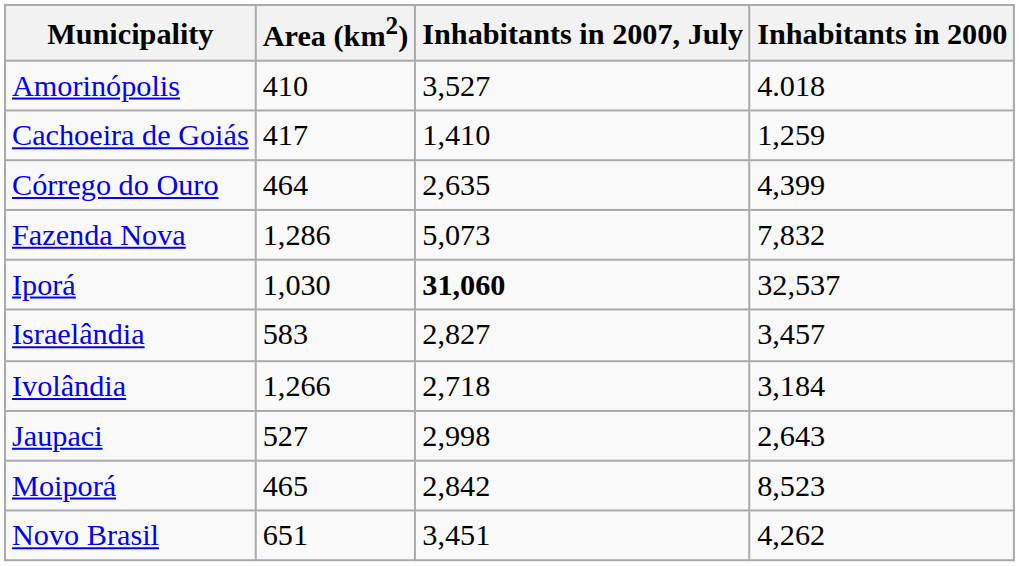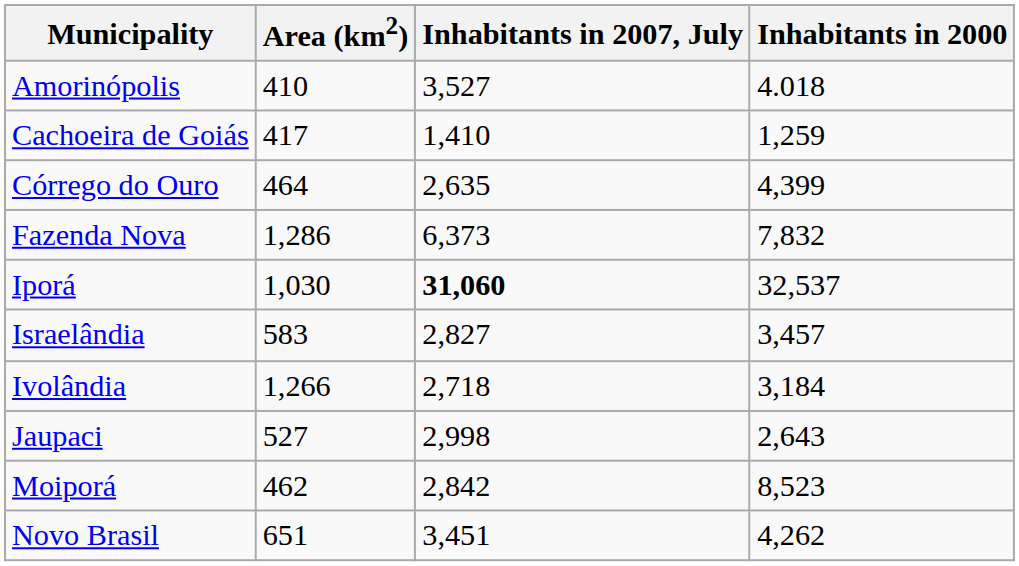 <table class="wikitable" style="font-size: 95%;">
 <tr>
 <th>Municipality</th>
 <th>Area (km<sup>2</sup>)</th>
 <th>Inhabitants in 2007, July</th>
 <th>Inhabitants in 2000</th>
 </tr>
 <tr>
 <td align=left><a href='#'>Amorinópolis</a></td>
 <td>410</td>
 <td>3,527</td>
 <td>4.018</td>
 </tr>
 <tr>
 <td align=left><a href='#'>Cachoeira de Goiás</a></td>
 <td>417</td>
 <td>1,410</td>
 <td>1,259</td>
 </tr>
 <tr>
 <td align=left><a href='#'>Córrego do Ouro</a></td>
 <td>464</td>
 <td>2,635</td>
 <td>4,399</td>
 </tr>
 <tr>
 <td align=left><a href='#'>Fazenda Nova</a></td>
 <td>1,286</td>
-<td>5,073</td>
+<td>6,373</td>
 <td>7,832</td>
 </tr>
 <tr>
 <td align=left><a href='#'>Iporá</a></td>
 <td>1,030</td>
 <td><strong>31,060</strong></td>
 <td>32,537</td>
 </tr>
 <tr>
 <td align=left><a href='#'>Israelândia</a></td>
 <td>583</td>
 <td>2,827</td>
 <td>3,457</td>
 </tr>
 <tr>
 <td align=left><a href='#'>Ivolândia</a></td>
 <td>1,266</td>
 <td>2,718</td>
 <td>3,184</td>
 </tr>
 <tr>
 <td align=left><a href='#'>Jaupaci</a></td>
 <td>527</td>
 <td>2,998</td>
 <td>2,643</td>
 </tr>
 <tr>
 <td align=left><a href='#'>Moiporá</a></td>
-<td>465</td>
+<td>462</td>
 <td>2,842</td>
 <td>8,523</td>
 </tr>
 <tr>
 <td align=left><a href='#'>Novo Brasil</a></td>
 <td>651</td>
 <td>3,451</td>
 <td>4,262</td>
 </tr>
 </table>
